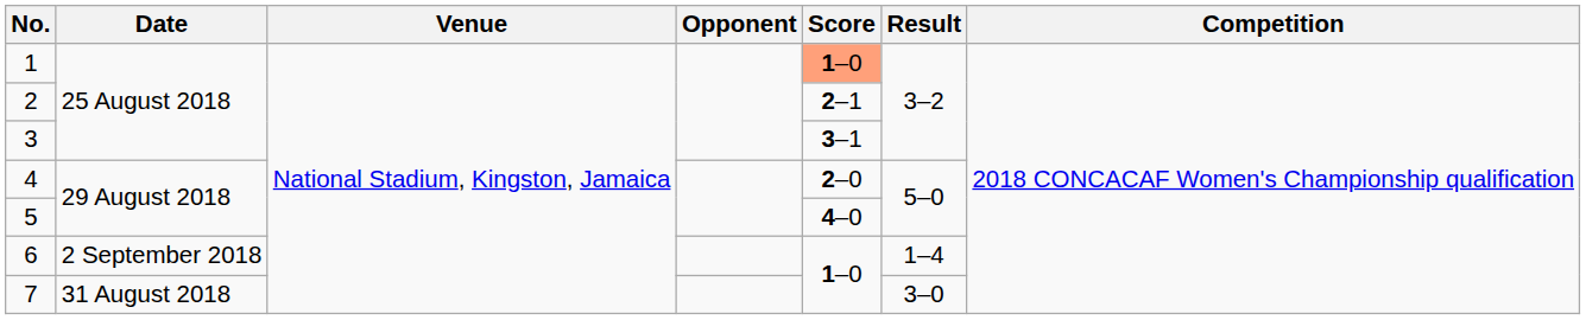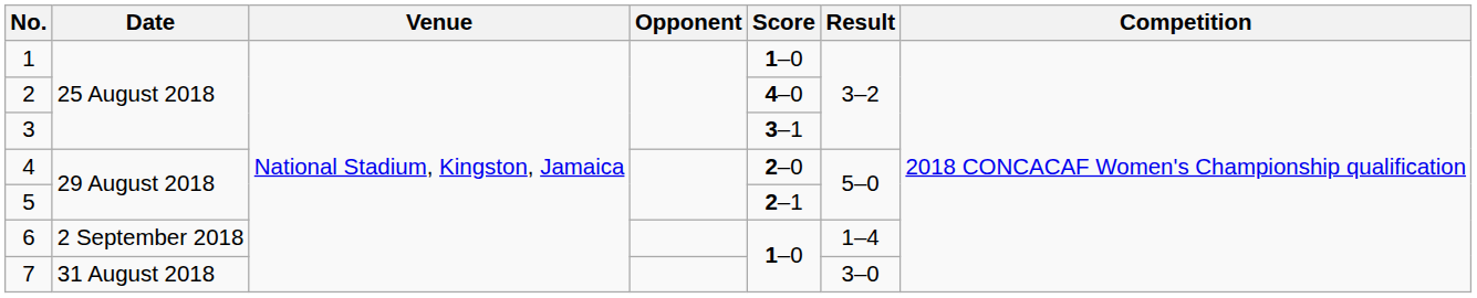 <table class="wikitable">
 <tr>
 <th>No.</th>
 <th>Date</th>
 <th>Venue</th>
 <th>Opponent</th>
 <th>Score</th>
 <th>Result</th>
 <th>Competition</th>
 </tr>
 <tr>
 <td style="text-align:center;">1</td>
 <td rowspan=3>25 August 2018</td>
 <td rowspan=7><a href='#'>National Stadium</a>, <a href='#'>Kingston</a>, <a href='#'>Jamaica</a></td>
 <td rowspan=3></td>
-<td style="background: lightsalmon; text-align:center;"><strong>1</strong>–0</td>
+<td style="text-align:center;"><strong>1</strong>–0</td>
 <td rowspan=3 style="text-align:center;">3–2</td>
 <td rowspan=7><a href='#'>2018 CONCACAF Women's Championship qualification</a></td>
 </tr>
 <tr style="text-align:center;">
 <td>2</td>
-<td><strong>2</strong>–1</td>
+<td><strong>4</strong>–0</td>
 </tr>
 <tr style="text-align:center;">
 <td>3</td>
 <td><strong>3</strong>–1</td>
 </tr>
 <tr>
 <td style="text-align:center;">4</td>
 <td rowspan=2>29 August 2018</td>
 <td rowspan=2></td>
 <td style="text-align:center;"><strong>2</strong>–0</td>
 <td rowspan=2 style="text-align:center;">5–0</td>
 </tr>
 <tr style="text-align:center;">
 <td>5</td>
-<td><strong>4</strong>–0</td>
+<td><strong>2</strong>–1</td>
 </tr>
 <tr>
 <td style="text-align:center;">6</td>
 <td>2 September 2018</td>
 <td></td>
 <td rowspan=2 style="text-align:center;"><strong>1</strong>–0</td>
 <td style="text-align:center;">1–4</td>
 </tr>
 <tr>
 <td style="text-align:center;">7</td>
 <td>31 August 2018</td>
 <td></td>
 <td style="text-align:center;">3–0</td>
 </tr>
 </table>
